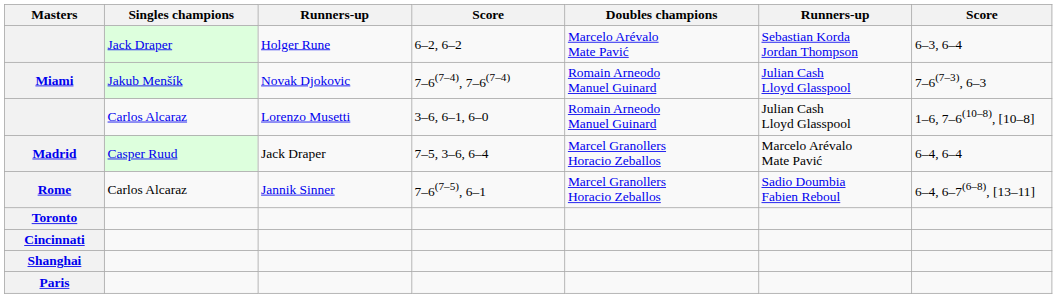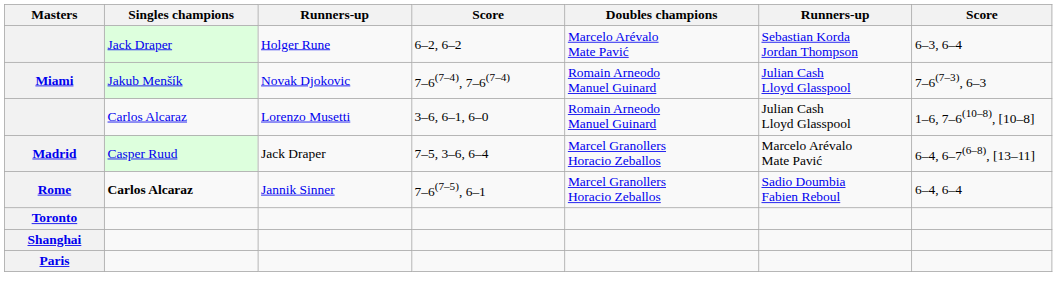 <table class="wikitable plainrowheaders">
 <tr>
 <th scope="col" style="width:7em">Masters</th>
 <th scope="col" style="width:11em">Singles champions</th>
 <th scope="col" style="width:11em">Runners-up</th>
 <th scope="col" style="width:11em">Score</th>
 <th scope="col" style="width:14em">Doubles champions</th>
 <th scope="col" style="width:11em">Runners-up</th>
 <th scope="col" style="width:10em">Score</th>
 </tr>
 <tr>
 <th scope="row"> <br> </th>
 <td bgcolor=#ddffdd> <a href='#'>Jack Draper</a></td>
 <td> <a href='#'>Holger Rune</a></td>
 <td>6–2, 6–2</td>
 <td> <a href='#'>Marcelo Arévalo</a><br> <a href='#'>Mate Pavić</a></td>
 <td> <a href='#'>Sebastian Korda</a><br> <a href='#'>Jordan Thompson</a></td>
 <td>6–3, 6–4</td>
 </tr>
 <tr>
 <th scope="row"><a href='#'><strong>Miami</strong></a> <br> </th>
 <td bgcolor=#ddffdd> <a href='#'>Jakub Menšík</a></td>
 <td> <a href='#'>Novak Djokovic</a></td>
 <td>7–6<sup>(7–4)</sup>, 7–6<sup>(7–4)</sup></td>
 <td> <a href='#'>Romain Arneodo</a><br> <a href='#'>Manuel Guinard</a></td>
 <td> <a href='#'>Julian Cash</a><br> <a href='#'>Lloyd Glasspool</a></td>
 <td>7–6<sup>(7–3)</sup>, 6–3</td>
 </tr>
 <tr>
 <th scope="row"> <br> </th>
 <td> <a href='#'>Carlos Alcaraz</a></td>
 <td> <a href='#'>Lorenzo Musetti</a></td>
 <td>3–6, 6–1, 6–0</td>
 <td> <a href='#'>Romain Arneodo</a><br> <a href='#'>Manuel Guinard</a></td>
 <td> Julian Cash<br> Lloyd Glasspool</td>
 <td>1–6, 7–6<sup>(10–8)</sup>, [10–8]</td>
 </tr>
 <tr>
 <th scope="row"><a href='#'><strong>Madrid</strong></a> <br> </th>
 <td bgcolor=#ddffdd> <a href='#'>Casper Ruud</a></td>
 <td> Jack Draper</td>
 <td>7–5, 3–6, 6–4</td>
 <td> <a href='#'>Marcel Granollers</a><br> <a href='#'>Horacio Zeballos</a></td>
 <td> Marcelo Arévalo<br> Mate Pavić</td>
-<td>6–4, 6–4</td>
+<td>6–4, 6–7<sup>(6–8)</sup>, [13–11]</td>
 </tr>
 <tr>
 <th scope="row"><a href='#'><strong>Rome</strong></a> <br> </th>
-<td> Carlos Alcaraz</td>
+<td><strong> Carlos Alcaraz</strong></td>
 <td> <a href='#'>Jannik Sinner</a></td>
 <td>7–6<sup>(7–5)</sup>, 6–1</td>
 <td> <a href='#'>Marcel Granollers</a><br> <a href='#'>Horacio Zeballos</a></td>
 <td> <a href='#'>Sadio Doumbia</a><br> <a href='#'>Fabien Reboul</a></td>
-<td>6–4, 6–7<sup>(6–8)</sup>, [13–11]</td>
+<td>6–4, 6–4</td>
 </tr>
 <tr>
 <th scope="row"><a href='#'><strong>Toronto</strong></a> <br> </th>
-<td></td>
-<td></td>
-<td></td>
-<td></td>
-<td></td>
-<td></td>
-</tr>
-<tr>
-<th scope="row"><a href='#'><strong>Cincinnati</strong></a> <br> </th>
 <td></td>
 <td></td>
 <td></td>
 <td></td>
 <td></td>
 <td></td>
 </tr>
 <tr>
 <th scope="row"><a href='#'><strong>Shanghai</strong></a> <br> </th>
 <td></td>
 <td></td>
 <td></td>
 <td></td>
 <td></td>
 <td></td>
 </tr>
 <tr>
 <th scope="row"><a href='#'><strong>Paris</strong></a> <br> </th>
 <td></td>
 <td></td>
 <td></td>
 <td></td>
 <td></td>
 <td></td>
 </tr>
 </table>
